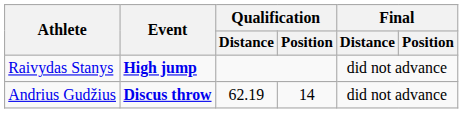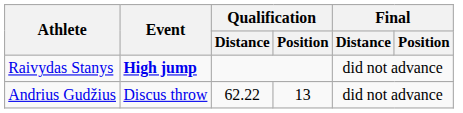 <table class=wikitable style="font-size:90%">
 <tr>
 <th rowspan="2">Athlete</th>
 <th rowspan="2">Event</th>
 <th colspan="2">Qualification</th>
 <th colspan="2">Final</th>
 </tr>
 <tr style="font-size:95%">
 <th>Distance</th>
 <th>Position</th>
 <th>Distance</th>
 <th>Position</th>
 </tr>
 <tr style=text-align:center>
 <td style=text-align:left><a href='#'>Raivydas Stanys</a></td>
 <td style=text-align:left><strong><a href='#'>High jump</a></strong></td>
 <td colspan="2"></td>
 <td colspan="2">did not advance</td>
 </tr>
 <tr style=text-align:center>
 <td style=text-align:left><a href='#'>Andrius Gudžius</a></td>
-<td style=text-align:left><strong><a href='#'>Discus throw</a></strong></td>
-<td>62.19</td>
-<td>14</td>
+<td style=text-align:left><a href='#'>Discus throw</a></td>
+<td>62.22</td>
+<td>13</td>
 <td colspan="2">did not advance</td>
 </tr>
 </table>
